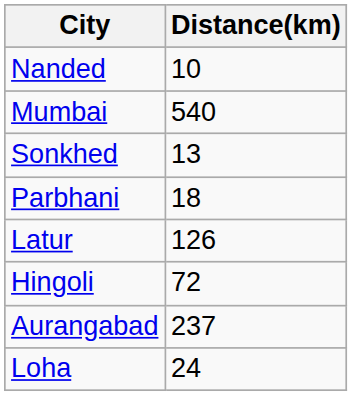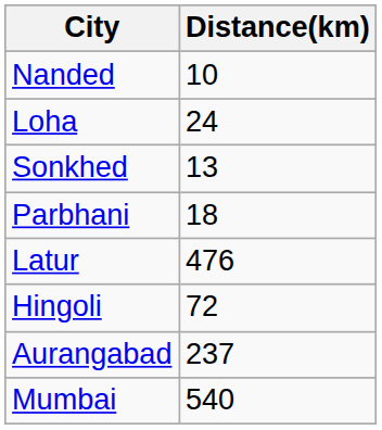 <table class="wikitable">
 <tr>
 <th>City</th>
 <th>Distance(km)</th>
 </tr>
 <tr>
 <td><a href='#'>Nanded</a></td>
 <td>10</td>
 </tr>
 <tr>
-<td><a href='#'>Mumbai</a></td>
-<td>540</td>
+<td><a href='#'>Loha</a></td>
+<td>24</td>
 </tr>
 <tr>
 <td><a href='#'>Sonkhed</a></td>
 <td>13</td>
 </tr>
 <tr>
 <td><a href='#'>Parbhani</a></td>
 <td>18</td>
 </tr>
 <tr>
 <td><a href='#'>Latur</a></td>
-<td>126</td>
+<td>476</td>
 </tr>
 <tr>
 <td><a href='#'>Hingoli</a></td>
 <td>72</td>
 </tr>
 <tr>
 <td><a href='#'>Aurangabad</a></td>
 <td>237</td>
 </tr>
 <tr>
-<td><a href='#'>Loha</a></td>
-<td>24</td>
+<td><a href='#'>Mumbai</a></td>
+<td>540</td>
 </tr>
 </table>
